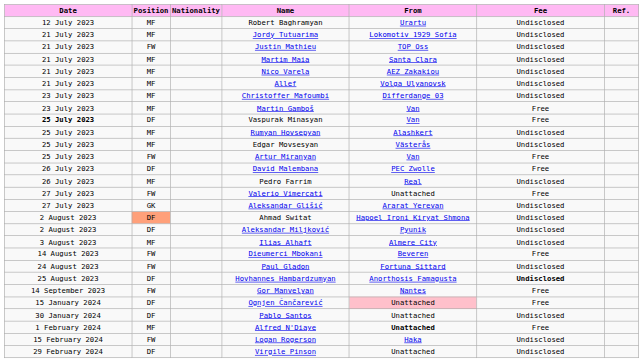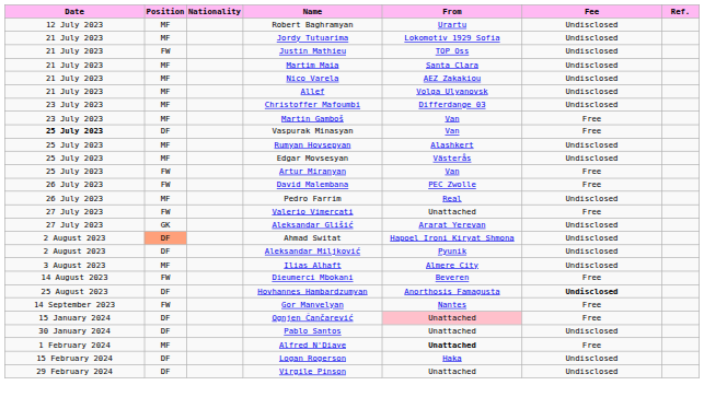 <table class="wikitable"  style="text-align:center; font-size:90%; ">
 <tr>
 <th style="background:#FFB9F3; color:#000000; width:200px;">Date</th>
 <th style="background:#FFB9F3; color:#000000; width:50px;">Position</th>
 <th style="background:#FFB9F3; color:#000000; width:50px;">Nationality</th>
 <th style="background:#FFB9F3; color:#000000; width:200px;">Name</th>
 <th style="background:#FFB9F3; color:#000000; width:200px;">From</th>
 <th style="background:#FFB9F3; color:#000000; width:200px;">Fee</th>
 <th style="background:#FFB9F3; color:#000000; width:50px;">Ref.</th>
 </tr>
 <tr>
 <td>12 July 2023</td>
 <td>MF</td>
 <td></td>
 <td>Robert Baghramyan</td>
 <td><a href='#'>Urartu</a></td>
 <td>Undisclosed</td>
 <td></td>
 </tr>
 <tr>
 <td>21 July 2023</td>
 <td>MF</td>
 <td></td>
 <td><a href='#'>Jordy Tutuarima</a></td>
 <td><a href='#'>Lokomotiv 1929 Sofia</a></td>
 <td>Undisclosed</td>
 <td></td>
 </tr>
 <tr>
 <td>21 July 2023</td>
 <td>FW</td>
 <td></td>
 <td><a href='#'>Justin Mathieu</a></td>
 <td><a href='#'>TOP Oss</a></td>
 <td>Undisclosed</td>
 <td></td>
 </tr>
 <tr>
 <td>21 July 2023</td>
 <td>MF</td>
 <td></td>
 <td><a href='#'>Martim Maia</a></td>
 <td><a href='#'>Santa Clara</a></td>
 <td>Undisclosed</td>
 <td></td>
 </tr>
 <tr>
 <td>21 July 2023</td>
 <td>MF</td>
 <td></td>
 <td><a href='#'>Nico Varela</a></td>
 <td><a href='#'>AEZ Zakakiou</a></td>
 <td>Undisclosed</td>
 <td></td>
 </tr>
 <tr>
 <td>21 July 2023</td>
 <td>MF</td>
 <td></td>
 <td><a href='#'>Allef</a></td>
 <td><a href='#'>Volga Ulyanovsk</a></td>
 <td>Undisclosed</td>
 <td></td>
 </tr>
 <tr>
 <td>23 July 2023</td>
 <td>MF</td>
 <td></td>
 <td><a href='#'>Christoffer Mafoumbi</a></td>
 <td><a href='#'>Differdange 03</a></td>
 <td>Undisclosed</td>
 <td></td>
 </tr>
 <tr>
 <td>23 July 2023</td>
 <td>MF</td>
 <td></td>
 <td><a href='#'>Martin Gamboš</a></td>
 <td><a href='#'>Van</a></td>
 <td>Free</td>
 <td></td>
 </tr>
 <tr>
 <td><strong>25 July 2023</strong></td>
 <td>DF</td>
 <td></td>
 <td>Vaspurak Minasyan</td>
 <td><a href='#'>Van</a></td>
 <td>Free</td>
 <td></td>
 </tr>
 <tr>
 <td>25 July 2023</td>
 <td>MF</td>
 <td></td>
 <td><a href='#'>Rumyan Hovsepyan</a></td>
 <td><a href='#'>Alashkert</a></td>
 <td>Undisclosed</td>
 <td></td>
 </tr>
 <tr>
 <td>25 July 2023</td>
 <td>MF</td>
 <td></td>
 <td>Edgar Movsesyan</td>
 <td><a href='#'>Västerås</a></td>
 <td>Undisclosed</td>
 <td></td>
 </tr>
 <tr>
 <td>25 July 2023</td>
 <td>FW</td>
 <td></td>
 <td><a href='#'>Artur Miranyan</a></td>
 <td><a href='#'>Van</a></td>
 <td>Free</td>
 <td></td>
 </tr>
 <tr>
 <td>26 July 2023</td>
-<td>DF</td>
+<td>FW</td>
 <td></td>
 <td><a href='#'>David Malembana</a></td>
 <td><a href='#'>PEC Zwolle</a></td>
 <td>Free</td>
 <td></td>
 </tr>
 <tr>
 <td>26 July 2023</td>
 <td>MF</td>
 <td></td>
 <td>Pedro Farrim</td>
 <td><a href='#'>Real</a></td>
 <td>Undisclosed</td>
 <td></td>
 </tr>
 <tr>
 <td>27 July 2023</td>
 <td>FW</td>
 <td></td>
 <td><a href='#'>Valerio Vimercati</a></td>
 <td>Unattached</td>
 <td>Free</td>
 <td></td>
 </tr>
 <tr>
 <td>27 July 2023</td>
 <td>GK</td>
 <td></td>
 <td><a href='#'>Aleksandar Glišić</a></td>
 <td><a href='#'>Ararat Yerevan</a></td>
 <td>Undisclosed</td>
 <td></td>
 </tr>
 <tr>
 <td>2 August 2023</td>
 <td style="background: lightsalmon;">DF</td>
 <td></td>
 <td>Ahmad Switat</td>
 <td><a href='#'>Hapoel Ironi Kiryat Shmona</a></td>
 <td>Undisclosed</td>
 <td></td>
 </tr>
 <tr>
 <td>2 August 2023</td>
 <td>DF</td>
 <td></td>
 <td><a href='#'>Aleksandar Miljković</a></td>
 <td><a href='#'>Pyunik</a></td>
 <td>Undisclosed</td>
 <td></td>
 </tr>
 <tr>
 <td>3 August 2023</td>
 <td>MF</td>
 <td></td>
 <td><a href='#'>Ilias Alhaft</a></td>
 <td><a href='#'>Almere City</a></td>
 <td>Undisclosed</td>
 <td></td>
 </tr>
 <tr>
 <td>14 August 2023</td>
 <td>FW</td>
 <td></td>
 <td><a href='#'>Dieumerci Mbokani</a></td>
 <td><a href='#'>Beveren</a></td>
 <td>Free</td>
 <td></td>
 </tr>
 <tr>
-<td>24 August 2023</td>
-<td>FW</td>
-<td></td>
-<td><a href='#'>Paul Gladon</a></td>
-<td><a href='#'>Fortuna Sittard</a></td>
-<td>Undisclosed</td>
-<td></td>
-</tr>
-<tr>
 <td>25 August 2023</td>
 <td>DF</td>
 <td></td>
 <td><a href='#'>Hovhannes Hambardzumyan</a></td>
 <td><a href='#'>Anorthosis Famagusta</a></td>
 <td><strong>Undisclosed</strong></td>
 <td></td>
 </tr>
 <tr>
 <td>14 September 2023</td>
 <td>FW</td>
 <td></td>
 <td><a href='#'>Gor Manvelyan</a></td>
 <td><a href='#'>Nantes</a></td>
 <td>Free</td>
 <td></td>
 </tr>
 <tr>
 <td>15 January 2024</td>
 <td>DF</td>
 <td></td>
 <td><a href='#'>Ognjen Čančarević</a></td>
 <td style="background: pink;">Unattached</td>
 <td>Free</td>
 <td></td>
 </tr>
 <tr>
 <td>30 January 2024</td>
 <td>DF</td>
 <td></td>
 <td><a href='#'>Pablo Santos</a></td>
 <td>Unattached</td>
 <td>Undisclosed</td>
 <td></td>
 </tr>
 <tr>
 <td>1 February 2024</td>
 <td>MF</td>
 <td></td>
 <td><a href='#'>Alfred N'Diaye</a></td>
 <td><strong>Unattached</strong></td>
 <td>Free</td>
 <td></td>
 </tr>
 <tr>
 <td>15 February 2024</td>
-<td>FW</td>
+<td>DF</td>
 <td></td>
 <td><a href='#'>Logan Rogerson</a></td>
 <td><a href='#'>Haka</a></td>
 <td>Undisclosed</td>
 <td></td>
 </tr>
 <tr>
 <td>29 February 2024</td>
 <td>DF</td>
 <td></td>
 <td><a href='#'>Virgile Pinson</a></td>
 <td>Unattached</td>
 <td>Undisclosed</td>
 <td></td>
 </tr>
 </table>
